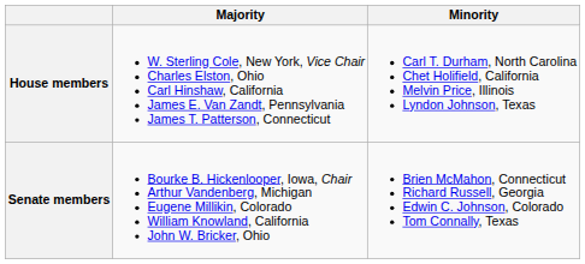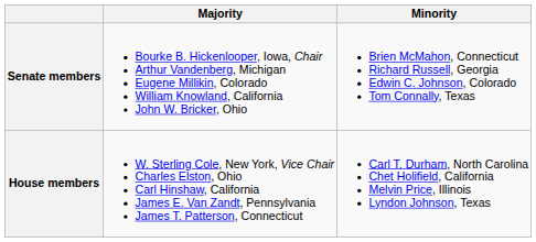 <table class=wikitable>
 <tr>
 <th></th>
 <th>Majority</th>
 <th>Minority</th>
 </tr>
 <tr>
+<th>Senate members</th>
+<td valign="top" ><br><ul><li><a href='#'>Bourke B. Hickenlooper</a>, Iowa, <em>Chair</em></li><li><a href='#'>Arthur Vandenberg</a>, Michigan</li><li><a href='#'>Eugene Millikin</a>, Colorado</li><li><a href='#'>William Knowland</a>, California</li><li><a href='#'>John W. Bricker</a>, Ohio</li></ul></td>
+<td valign="top" ><br><ul><li><a href='#'>Brien McMahon</a>, Connecticut</li><li><a href='#'>Richard Russell</a>, Georgia</li><li><a href='#'>Edwin C. Johnson</a>, Colorado</li><li><a href='#'>Tom Connally</a>, Texas</li></ul></td>
+</tr>
+<tr>
 <th>House members</th>
 <td valign="top" ><br><ul><li><a href='#'>W. Sterling Cole</a>, New York, <em>Vice Chair</em></li><li><a href='#'>Charles Elston</a>, Ohio</li><li><a href='#'>Carl Hinshaw</a>, California</li><li><a href='#'>James E. Van Zandt</a>, Pennsylvania</li><li><a href='#'>James T. Patterson</a>, Connecticut</li></ul></td>
 <td valign="top" ><br><ul><li><a href='#'>Carl T. Durham</a>, North Carolina</li><li><a href='#'>Chet Holifield</a>, California</li><li><a href='#'>Melvin Price</a>, Illinois</li><li><a href='#'>Lyndon Johnson</a>, Texas</li></ul></td>
 </tr>
-<tr>
-<th>Senate members</th>
-<td valign="top" ><br><ul><li><a href='#'>Bourke B. Hickenlooper</a>, Iowa, <em>Chair</em></li><li><a href='#'>Arthur Vandenberg</a>, Michigan</li><li><a href='#'>Eugene Millikin</a>, Colorado</li><li><a href='#'>William Knowland</a>, California</li><li><a href='#'>John W. Bricker</a>, Ohio</li></ul></td>
-<td valign="top" ><br><ul><li><a href='#'>Brien McMahon</a>, Connecticut</li><li><a href='#'>Richard Russell</a>, Georgia</li><li><a href='#'>Edwin C. Johnson</a>, Colorado</li><li><a href='#'>Tom Connally</a>, Texas</li></ul></td>
-</tr>
 </table>
